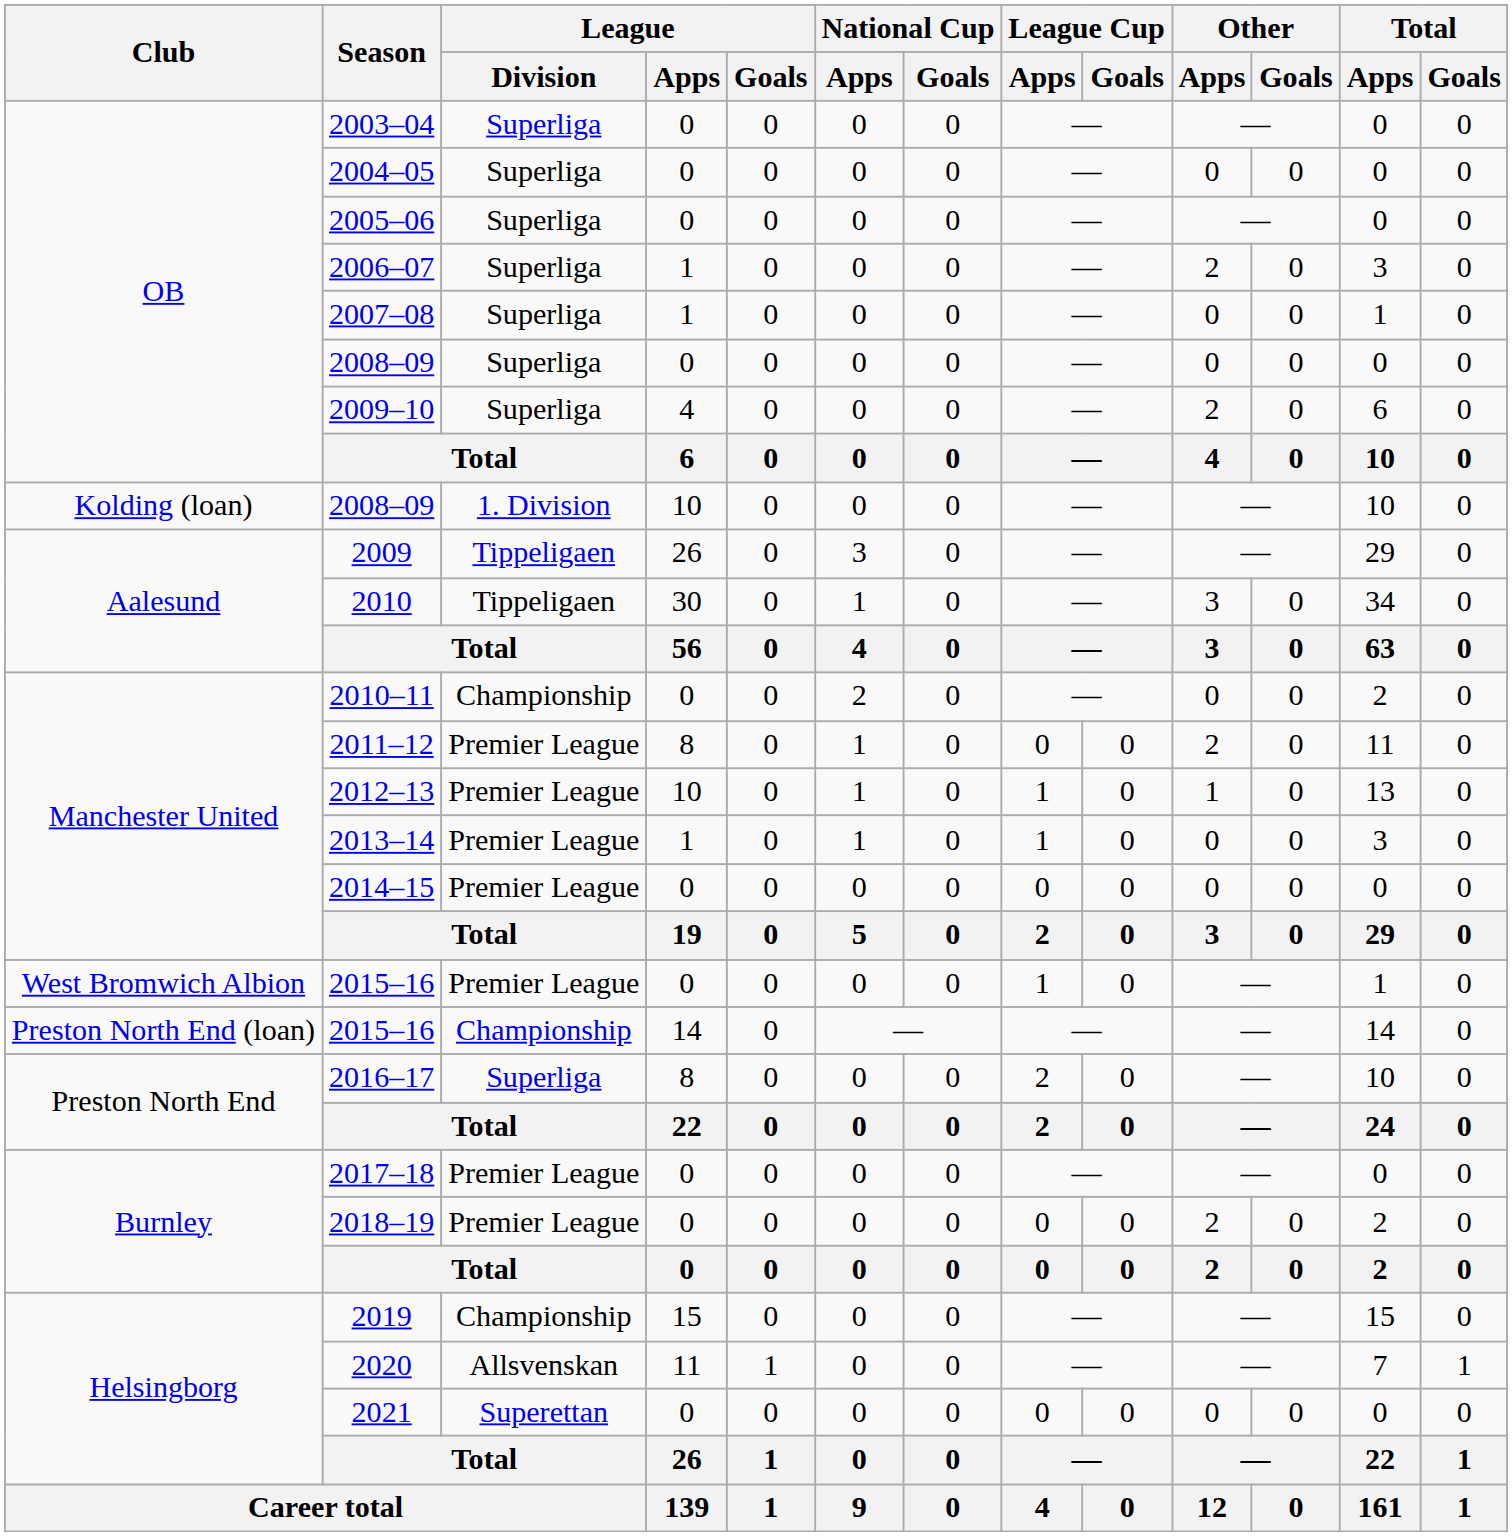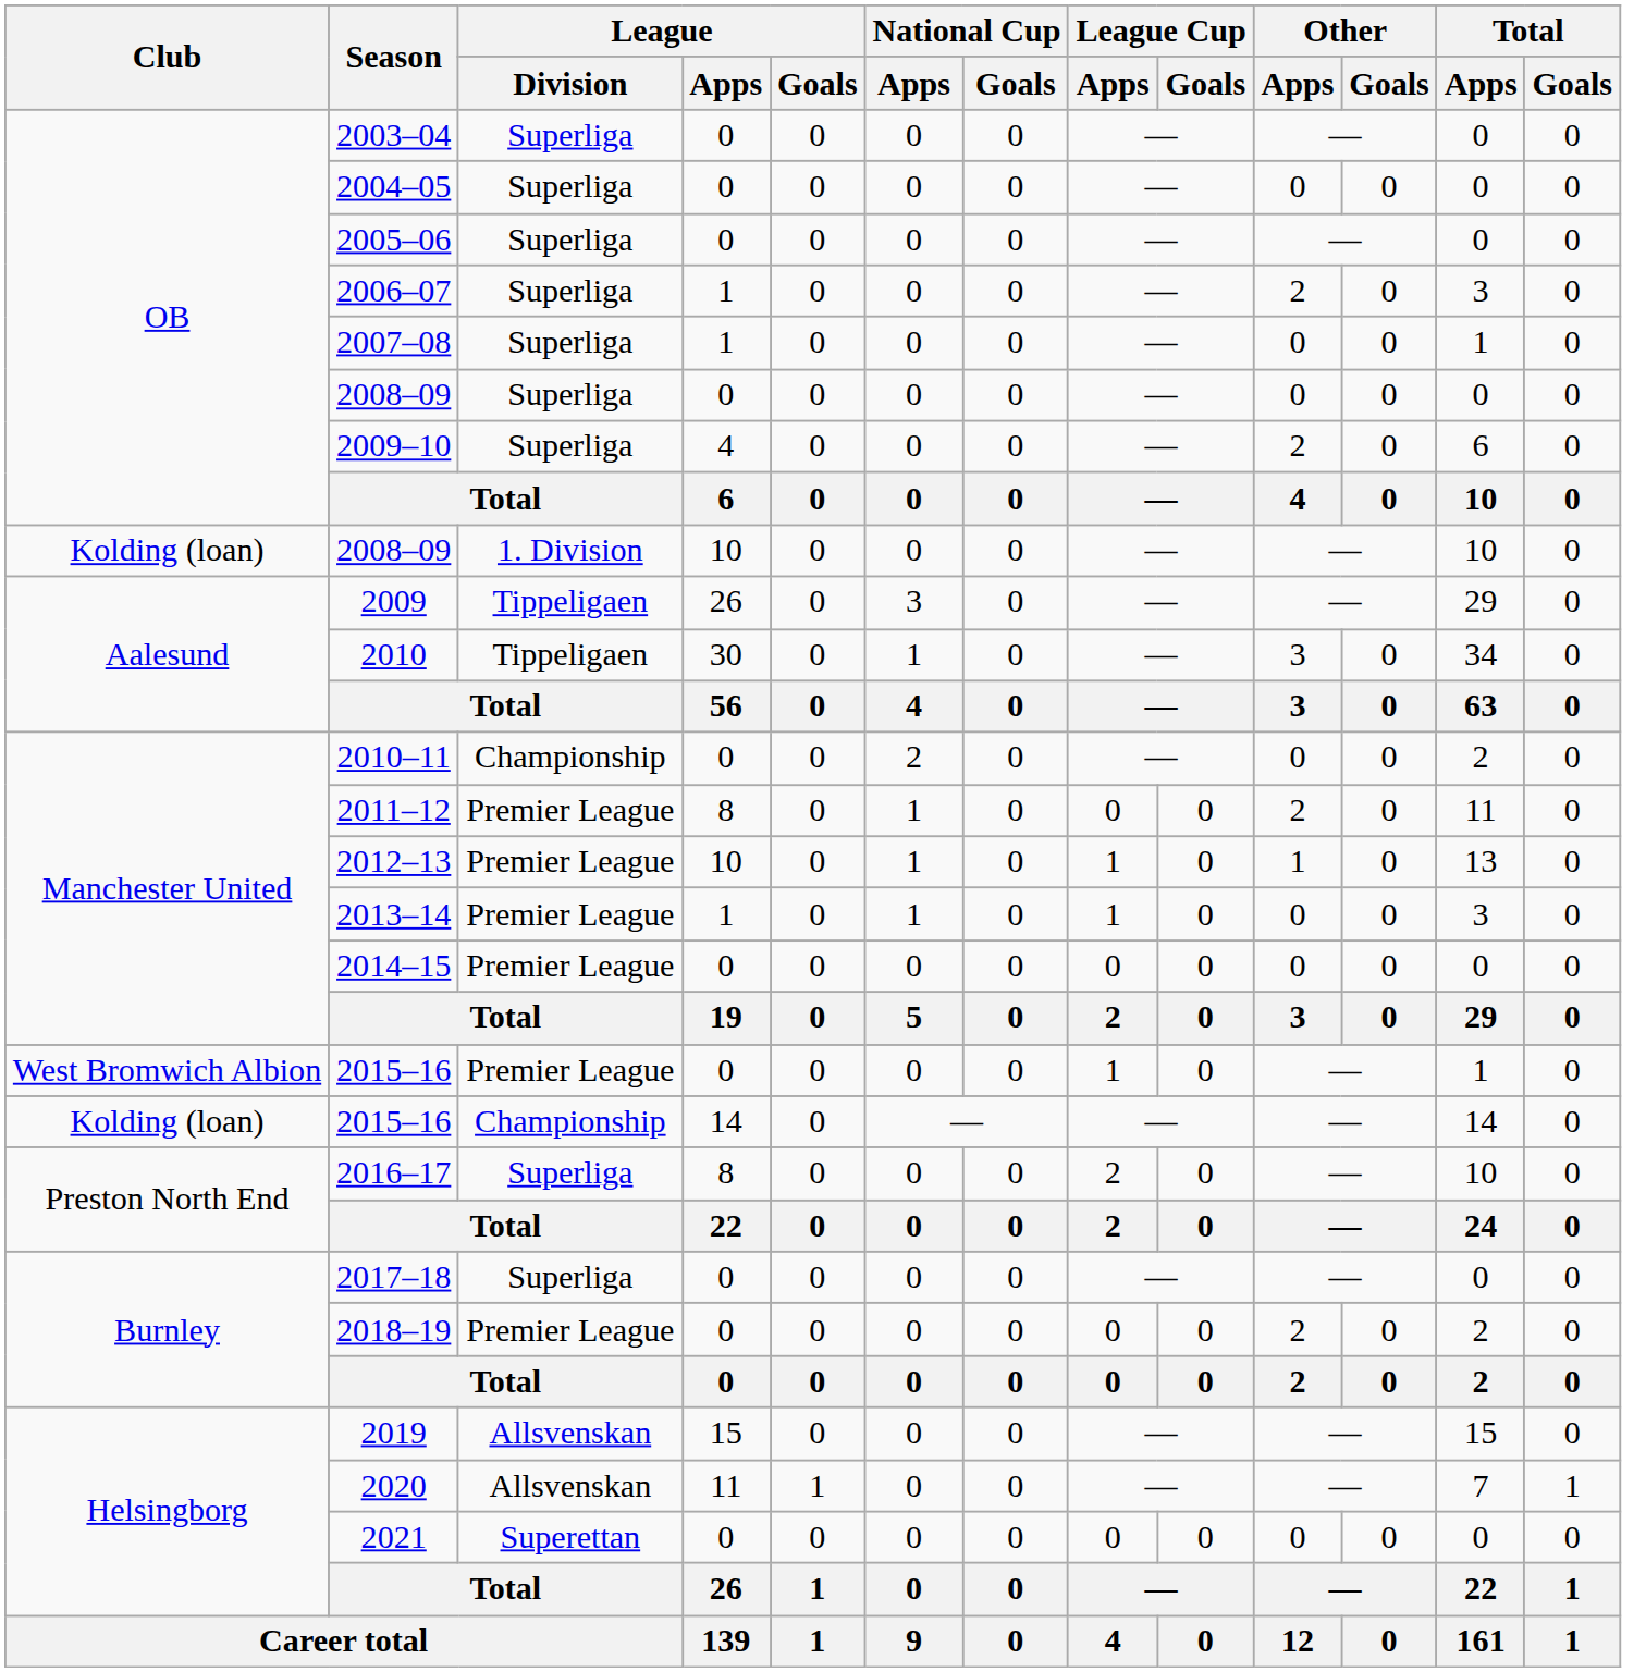 <table class="wikitable" style="text-align:center">
 <tr>
 <th rowspan="2">Club</th>
 <th rowspan="2">Season</th>
 <th colspan="3">League</th>
 <th colspan="2">National Cup</th>
 <th colspan="2">League Cup</th>
 <th colspan="2">Other</th>
 <th colspan="2">Total</th>
 </tr>
 <tr>
 <th>Division</th>
 <th>Apps</th>
 <th>Goals</th>
 <th>Apps</th>
 <th>Goals</th>
 <th>Apps</th>
 <th>Goals</th>
 <th>Apps</th>
 <th>Goals</th>
 <th>Apps</th>
 <th>Goals</th>
 </tr>
 <tr>
 <td rowspan="8"><a href='#'>OB</a></td>
 <td><a href='#'>2003–04</a></td>
 <td><a href='#'>Superliga</a></td>
 <td>0</td>
 <td>0</td>
 <td>0</td>
 <td>0</td>
 <td colspan="2">—</td>
 <td colspan="2">—</td>
 <td>0</td>
 <td>0</td>
 </tr>
 <tr>
 <td><a href='#'>2004–05</a></td>
 <td>Superliga</td>
 <td>0</td>
 <td>0</td>
 <td>0</td>
 <td>0</td>
 <td colspan="2">—</td>
 <td>0</td>
 <td>0</td>
 <td>0</td>
 <td>0</td>
 </tr>
 <tr>
 <td><a href='#'>2005–06</a></td>
 <td>Superliga</td>
 <td>0</td>
 <td>0</td>
 <td>0</td>
 <td>0</td>
 <td colspan="2">—</td>
 <td colspan="2">—</td>
 <td>0</td>
 <td>0</td>
 </tr>
 <tr>
 <td><a href='#'>2006–07</a></td>
 <td>Superliga</td>
 <td>1</td>
 <td>0</td>
 <td>0</td>
 <td>0</td>
 <td colspan="2">—</td>
 <td>2</td>
 <td>0</td>
 <td>3</td>
 <td>0</td>
 </tr>
 <tr>
 <td><a href='#'>2007–08</a></td>
 <td>Superliga</td>
 <td>1</td>
 <td>0</td>
 <td>0</td>
 <td>0</td>
 <td colspan="2">—</td>
 <td>0</td>
 <td>0</td>
 <td>1</td>
 <td>0</td>
 </tr>
 <tr>
 <td><a href='#'>2008–09</a></td>
 <td>Superliga</td>
 <td>0</td>
 <td>0</td>
 <td>0</td>
 <td>0</td>
 <td colspan="2">—</td>
 <td>0</td>
 <td>0</td>
 <td>0</td>
 <td>0</td>
 </tr>
 <tr>
 <td><a href='#'>2009–10</a></td>
 <td>Superliga</td>
 <td>4</td>
 <td>0</td>
 <td>0</td>
 <td>0</td>
 <td colspan="2">—</td>
 <td>2</td>
 <td>0</td>
 <td>6</td>
 <td>0</td>
 </tr>
 <tr>
 <th colspan="2">Total</th>
 <th>6</th>
 <th>0</th>
 <th>0</th>
 <th>0</th>
 <th colspan="2">—</th>
 <th>4</th>
 <th>0</th>
 <th>10</th>
 <th>0</th>
 </tr>
 <tr>
 <td><a href='#'>Kolding</a> (loan)</td>
 <td><a href='#'>2008–09</a></td>
 <td><a href='#'>1. Division</a></td>
 <td>10</td>
 <td>0</td>
 <td>0</td>
 <td>0</td>
 <td colspan="2">—</td>
 <td colspan="2">—</td>
 <td>10</td>
 <td>0</td>
 </tr>
 <tr>
 <td rowspan="3"><a href='#'>Aalesund</a></td>
 <td><a href='#'>2009</a></td>
 <td><a href='#'>Tippeligaen</a></td>
 <td>26</td>
 <td>0</td>
 <td>3</td>
 <td>0</td>
 <td colspan="2">—</td>
 <td colspan="2">—</td>
 <td>29</td>
 <td>0</td>
 </tr>
 <tr>
 <td><a href='#'>2010</a></td>
 <td>Tippeligaen</td>
 <td>30</td>
 <td>0</td>
 <td>1</td>
 <td>0</td>
 <td colspan="2">—</td>
 <td>3</td>
 <td>0</td>
 <td>34</td>
 <td>0</td>
 </tr>
 <tr>
 <th colspan="2">Total</th>
 <th>56</th>
 <th>0</th>
 <th>4</th>
 <th>0</th>
 <th colspan="2">—</th>
 <th>3</th>
 <th>0</th>
 <th>63</th>
 <th>0</th>
 </tr>
 <tr>
 <td rowspan="6"><a href='#'>Manchester United</a></td>
 <td><a href='#'>2010–11</a></td>
 <td>Championship</td>
 <td>0</td>
 <td>0</td>
 <td>2</td>
 <td>0</td>
 <td colspan="2">—</td>
 <td>0</td>
 <td>0</td>
 <td>2</td>
 <td>0</td>
 </tr>
 <tr>
 <td><a href='#'>2011–12</a></td>
 <td>Premier League</td>
 <td>8</td>
 <td>0</td>
 <td>1</td>
 <td>0</td>
 <td>0</td>
 <td>0</td>
 <td>2</td>
 <td>0</td>
 <td>11</td>
 <td>0</td>
 </tr>
 <tr>
 <td><a href='#'>2012–13</a></td>
 <td>Premier League</td>
 <td>10</td>
 <td>0</td>
 <td>1</td>
 <td>0</td>
 <td>1</td>
 <td>0</td>
 <td>1</td>
 <td>0</td>
 <td>13</td>
 <td>0</td>
 </tr>
 <tr>
 <td><a href='#'>2013–14</a></td>
 <td>Premier League</td>
 <td>1</td>
 <td>0</td>
 <td>1</td>
 <td>0</td>
 <td>1</td>
 <td>0</td>
 <td>0</td>
 <td>0</td>
 <td>3</td>
 <td>0</td>
 </tr>
 <tr>
 <td><a href='#'>2014–15</a></td>
 <td>Premier League</td>
 <td>0</td>
 <td>0</td>
 <td>0</td>
 <td>0</td>
 <td>0</td>
 <td>0</td>
 <td>0</td>
 <td>0</td>
 <td>0</td>
 <td>0</td>
 </tr>
 <tr>
 <th colspan="2">Total</th>
 <th>19</th>
 <th>0</th>
 <th>5</th>
 <th>0</th>
 <th>2</th>
 <th>0</th>
 <th>3</th>
 <th>0</th>
 <th>29</th>
 <th>0</th>
 </tr>
 <tr>
 <td><a href='#'>West Bromwich Albion</a></td>
 <td><a href='#'>2015–16</a></td>
 <td>Premier League</td>
 <td>0</td>
 <td>0</td>
 <td>0</td>
 <td>0</td>
 <td>1</td>
 <td>0</td>
 <td colspan="2">—</td>
 <td>1</td>
 <td>0</td>
 </tr>
 <tr>
-<td><a href='#'>Preston North End</a> (loan)</td>
+<td><a href='#'>Kolding</a> (loan)</td>
 <td><a href='#'>2015–16</a></td>
 <td><a href='#'>Championship</a></td>
 <td>14</td>
 <td>0</td>
 <td colspan="2">—</td>
 <td colspan="2">—</td>
 <td colspan="2">—</td>
 <td>14</td>
 <td>0</td>
 </tr>
 <tr>
 <td rowspan="2">Preston North End</td>
 <td><a href='#'>2016–17</a></td>
 <td><a href='#'>Superliga</a></td>
 <td>8</td>
 <td>0</td>
 <td>0</td>
 <td>0</td>
 <td>2</td>
 <td>0</td>
 <td colspan="2">—</td>
 <td>10</td>
 <td>0</td>
 </tr>
 <tr>
 <th colspan="2">Total</th>
 <th>22</th>
 <th>0</th>
 <th>0</th>
 <th>0</th>
 <th>2</th>
 <th>0</th>
 <th colspan="2">—</th>
 <th>24</th>
 <th>0</th>
 </tr>
 <tr>
 <td rowspan="3"><a href='#'>Burnley</a></td>
 <td><a href='#'>2017–18</a></td>
-<td>Premier League</td>
+<td>Superliga</td>
 <td>0</td>
 <td>0</td>
 <td>0</td>
 <td>0</td>
 <td colspan="2">—</td>
 <td colspan="2">—</td>
 <td>0</td>
 <td>0</td>
 </tr>
 <tr>
 <td><a href='#'>2018–19</a></td>
 <td>Premier League</td>
 <td>0</td>
 <td>0</td>
 <td>0</td>
 <td>0</td>
 <td>0</td>
 <td>0</td>
 <td>2</td>
 <td>0</td>
 <td>2</td>
 <td>0</td>
 </tr>
 <tr>
 <th colspan="2">Total</th>
 <th>0</th>
 <th>0</th>
 <th>0</th>
 <th>0</th>
 <th>0</th>
 <th>0</th>
 <th>2</th>
 <th>0</th>
 <th>2</th>
 <th>0</th>
 </tr>
 <tr>
 <td rowspan="4"><a href='#'>Helsingborg</a></td>
 <td><a href='#'>2019</a></td>
-<td>Championship</td>
+<td><a href='#'>Allsvenskan</a></td>
 <td>15</td>
 <td>0</td>
 <td>0</td>
 <td>0</td>
 <td colspan="2">—</td>
 <td colspan="2">—</td>
 <td>15</td>
 <td>0</td>
 </tr>
 <tr>
 <td><a href='#'>2020</a></td>
 <td>Allsvenskan</td>
 <td>11</td>
 <td>1</td>
 <td>0</td>
 <td>0</td>
 <td colspan="2">—</td>
 <td colspan="2">—</td>
 <td>7</td>
 <td>1</td>
 </tr>
 <tr>
 <td><a href='#'>2021</a></td>
 <td><a href='#'>Superettan</a></td>
 <td>0</td>
 <td>0</td>
 <td>0</td>
 <td>0</td>
 <td>0</td>
 <td>0</td>
 <td>0</td>
 <td>0</td>
 <td>0</td>
 <td>0</td>
 </tr>
 <tr>
 <th colspan="2">Total</th>
 <th>26</th>
 <th>1</th>
 <th>0</th>
 <th>0</th>
 <th colspan="2">—</th>
 <th colspan="2">—</th>
 <th>22</th>
 <th>1</th>
 </tr>
 <tr>
 <th colspan="3">Career total</th>
 <th>139</th>
 <th>1</th>
 <th>9</th>
 <th>0</th>
 <th>4</th>
 <th>0</th>
 <th>12</th>
 <th>0</th>
 <th>161</th>
 <th>1</th>
 </tr>
 </table>
